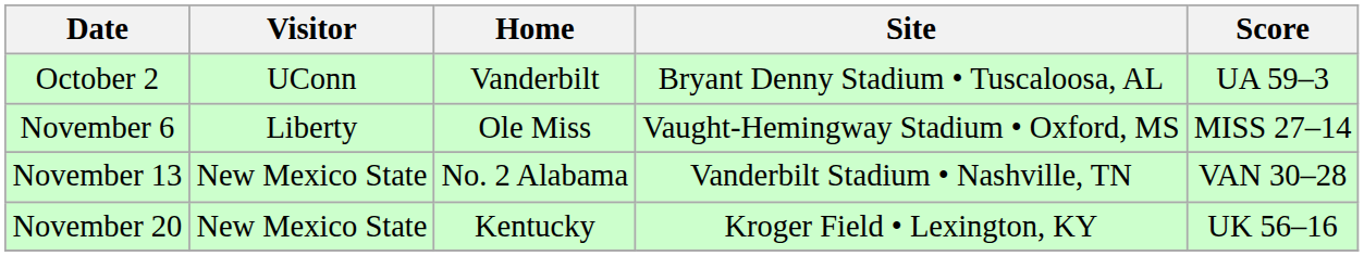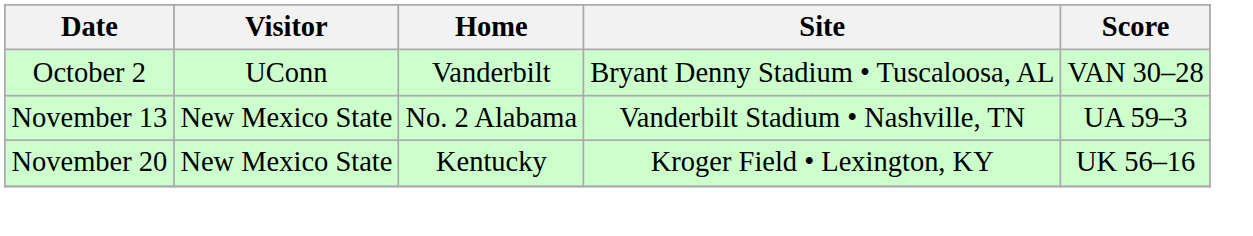 <table class="wikitable" style="text-align:center">
 <tr>
 <th>Date</th>
 <th>Visitor</th>
 <th>Home</th>
 <th>Site</th>
 <th>Score</th>
 </tr>
 <tr style="background:#ccffcc;">
 <td>October 2</td>
 <td>UConn</td>
 <td>Vanderbilt</td>
 <td>Bryant Denny Stadium • Tuscaloosa, AL</td>
-<td>UA 59–3</td>
-</tr>
-<tr style="background:#ccffcc;">
-<td>November 6</td>
-<td>Liberty</td>
-<td>Ole Miss</td>
-<td>Vaught-Hemingway Stadium • Oxford, MS</td>
-<td>MISS 27–14</td>
+<td>VAN 30–28</td>
 </tr>
 <tr style="background:#ccffcc;">
 <td>November 13</td>
 <td>New Mexico State</td>
 <td>No. 2 Alabama</td>
 <td>Vanderbilt Stadium • Nashville, TN</td>
-<td>VAN 30–28</td>
+<td>UA 59–3</td>
 </tr>
 <tr style="background:#ccffcc;">
 <td>November 20</td>
 <td>New Mexico State</td>
 <td>Kentucky</td>
 <td>Kroger Field • Lexington, KY</td>
 <td>UK 56–16</td>
 </tr>
 <tr>
 </tr>
 </table>
